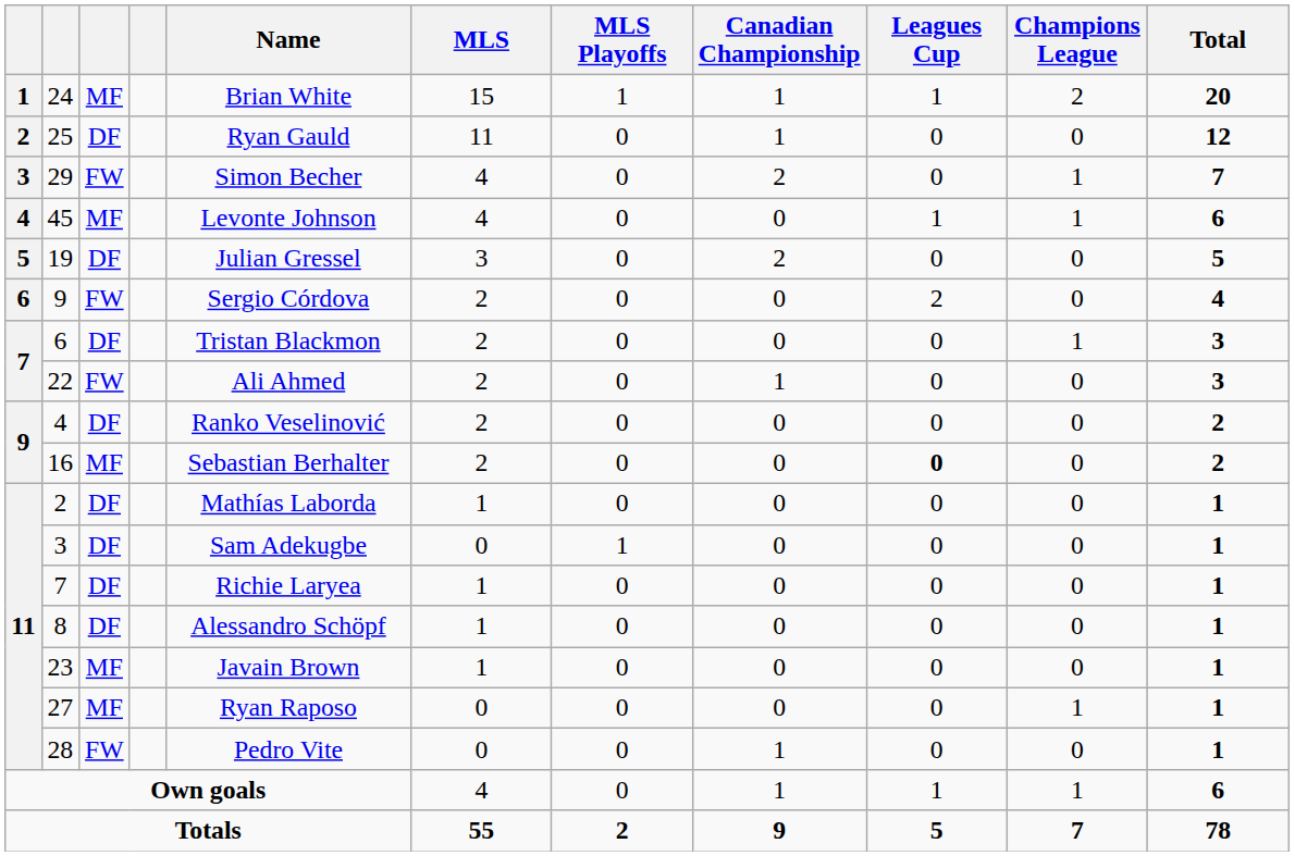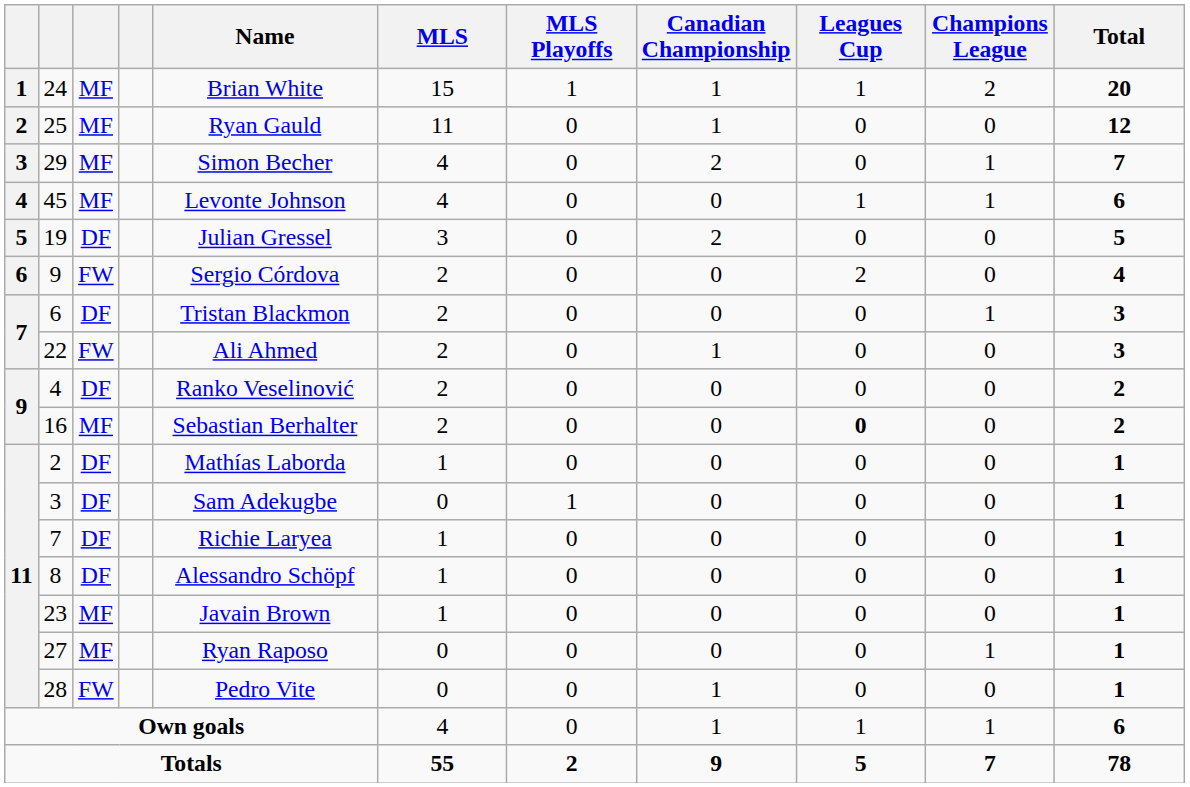 <table class="wikitable" style="text-align:center">
 <tr>
 <th width=15></th>
 <th width=15></th>
 <th width=15></th>
 <th width=15></th>
 <th width=145>Name</th>
 <th width=80><strong><a href='#'>MLS</a></strong></th>
 <th width=80><strong><a href='#'>MLS Playoffs</a></strong></th>
 <th width=80><strong><a href='#'>Canadian Championship</a></strong></th>
 <th width=80><strong><a href='#'>Leagues Cup</a></strong></th>
 <th width=80><strong><a href='#'>Champions League</a></strong></th>
 <th width=80>Total</th>
 </tr>
 <tr>
 <th>1</th>
 <td align=center>24</td>
 <td><a href='#'>MF</a></td>
 <td></td>
 <td><a href='#'>Brian White</a></td>
 <td>15</td>
 <td>1</td>
 <td>1</td>
 <td>1</td>
 <td>2</td>
 <td><strong>20</strong></td>
 </tr>
 <tr>
 <th>2</th>
 <td align=center>25</td>
-<td><a href='#'>DF</a></td>
+<td><a href='#'>MF</a></td>
 <td></td>
 <td><a href='#'>Ryan Gauld</a></td>
 <td>11</td>
 <td>0</td>
 <td>1</td>
 <td>0</td>
 <td>0</td>
 <td><strong>12</strong></td>
 </tr>
 <tr>
 <th>3</th>
 <td align=center>29</td>
-<td><a href='#'>FW</a></td>
+<td><a href='#'>MF</a></td>
 <td></td>
 <td><a href='#'>Simon Becher</a></td>
 <td>4</td>
 <td>0</td>
 <td>2</td>
 <td>0</td>
 <td>1</td>
 <td><strong>7</strong></td>
 </tr>
 <tr>
 <th>4</th>
 <td align=center>45</td>
 <td><a href='#'>MF</a></td>
 <td></td>
 <td><a href='#'>Levonte Johnson</a></td>
 <td>4</td>
 <td>0</td>
 <td>0</td>
 <td>1</td>
 <td>1</td>
 <td><strong>6</strong></td>
 </tr>
 <tr>
 <th>5</th>
 <td align=center>19</td>
 <td><a href='#'>DF</a></td>
 <td></td>
 <td><a href='#'>Julian Gressel</a></td>
 <td>3</td>
 <td>0</td>
 <td>2</td>
 <td>0</td>
 <td>0</td>
 <td><strong>5</strong></td>
 </tr>
 <tr>
 <th>6</th>
 <td align=center>9</td>
 <td><a href='#'>FW</a></td>
 <td></td>
 <td><a href='#'>Sergio Córdova</a></td>
 <td>2</td>
 <td>0</td>
 <td>0</td>
 <td>2</td>
 <td>0</td>
 <td><strong>4</strong></td>
 </tr>
 <tr>
 <th rowspan=2>7</th>
 <td align=center>6</td>
 <td><a href='#'>DF</a></td>
 <td></td>
 <td><a href='#'>Tristan Blackmon</a></td>
 <td>2</td>
 <td>0</td>
 <td>0</td>
 <td>0</td>
 <td>1</td>
 <td><strong>3</strong></td>
 </tr>
 <tr>
 <td align=center>22</td>
 <td><a href='#'>FW</a></td>
 <td></td>
 <td><a href='#'>Ali Ahmed</a></td>
 <td>2</td>
 <td>0</td>
 <td>1</td>
 <td>0</td>
 <td>0</td>
 <td><strong>3</strong></td>
 </tr>
 <tr>
 <th rowspan=2>9</th>
 <td align=center>4</td>
 <td><a href='#'>DF</a></td>
 <td></td>
 <td><a href='#'>Ranko Veselinović</a></td>
 <td>2</td>
 <td>0</td>
 <td>0</td>
 <td>0</td>
 <td>0</td>
 <td><strong>2</strong></td>
 </tr>
 <tr>
 <td align=center>16</td>
 <td><a href='#'>MF</a></td>
 <td></td>
 <td><a href='#'>Sebastian Berhalter</a></td>
 <td>2</td>
 <td>0</td>
 <td>0</td>
 <td><strong>0</strong></td>
 <td>0</td>
 <td><strong>2</strong></td>
 </tr>
 <tr>
 <th rowspan=7>11</th>
 <td align=center>2</td>
 <td><a href='#'>DF</a></td>
 <td></td>
 <td><a href='#'>Mathías Laborda</a></td>
 <td>1</td>
 <td>0</td>
 <td>0</td>
 <td>0</td>
 <td>0</td>
 <td><strong>1</strong></td>
 </tr>
 <tr>
 <td align=center>3</td>
 <td><a href='#'>DF</a></td>
 <td></td>
 <td><a href='#'>Sam Adekugbe</a></td>
 <td>0</td>
 <td>1</td>
 <td>0</td>
 <td>0</td>
 <td>0</td>
 <td><strong>1</strong></td>
 </tr>
 <tr>
 <td aligm=center>7</td>
 <td><a href='#'>DF</a></td>
 <td></td>
 <td><a href='#'>Richie Laryea</a></td>
 <td>1</td>
 <td>0</td>
 <td>0</td>
 <td>0</td>
 <td>0</td>
 <td><strong>1</strong></td>
 </tr>
 <tr>
 <td align=center>8</td>
 <td><a href='#'>DF</a></td>
 <td></td>
 <td><a href='#'>Alessandro Schöpf</a></td>
 <td>1</td>
 <td>0</td>
 <td>0</td>
 <td>0</td>
 <td>0</td>
 <td><strong>1</strong></td>
 </tr>
 <tr>
 <td align=center>23</td>
 <td><a href='#'>MF</a></td>
 <td></td>
 <td><a href='#'>Javain Brown</a></td>
 <td>1</td>
 <td>0</td>
 <td>0</td>
 <td>0</td>
 <td>0</td>
 <td><strong>1</strong></td>
 </tr>
 <tr>
 <td align=center>27</td>
 <td><a href='#'>MF</a></td>
 <td></td>
 <td><a href='#'>Ryan Raposo</a></td>
 <td>0</td>
 <td>0</td>
 <td>0</td>
 <td>0</td>
 <td>1</td>
 <td><strong>1</strong></td>
 </tr>
 <tr>
 <td align=center>28</td>
 <td><a href='#'>FW</a></td>
 <td></td>
 <td><a href='#'>Pedro Vite</a></td>
 <td>0</td>
 <td>0</td>
 <td>1</td>
 <td>0</td>
 <td>0</td>
 <td><strong>1</strong></td>
 </tr>
 <tr>
 <td colspan="5"><strong>Own goals</strong></td>
 <td>4</td>
 <td>0</td>
 <td>1</td>
 <td>1</td>
 <td>1</td>
 <td><strong>6</strong></td>
 </tr>
 <tr>
 <td colspan="5"><strong>Totals</strong></td>
 <td><strong>55</strong></td>
 <td><strong>2</strong></td>
 <td><strong>9</strong></td>
 <td><strong>5</strong></td>
 <td><strong>7</strong></td>
 <td><strong>78</strong></td>
 </tr>
 </table>
